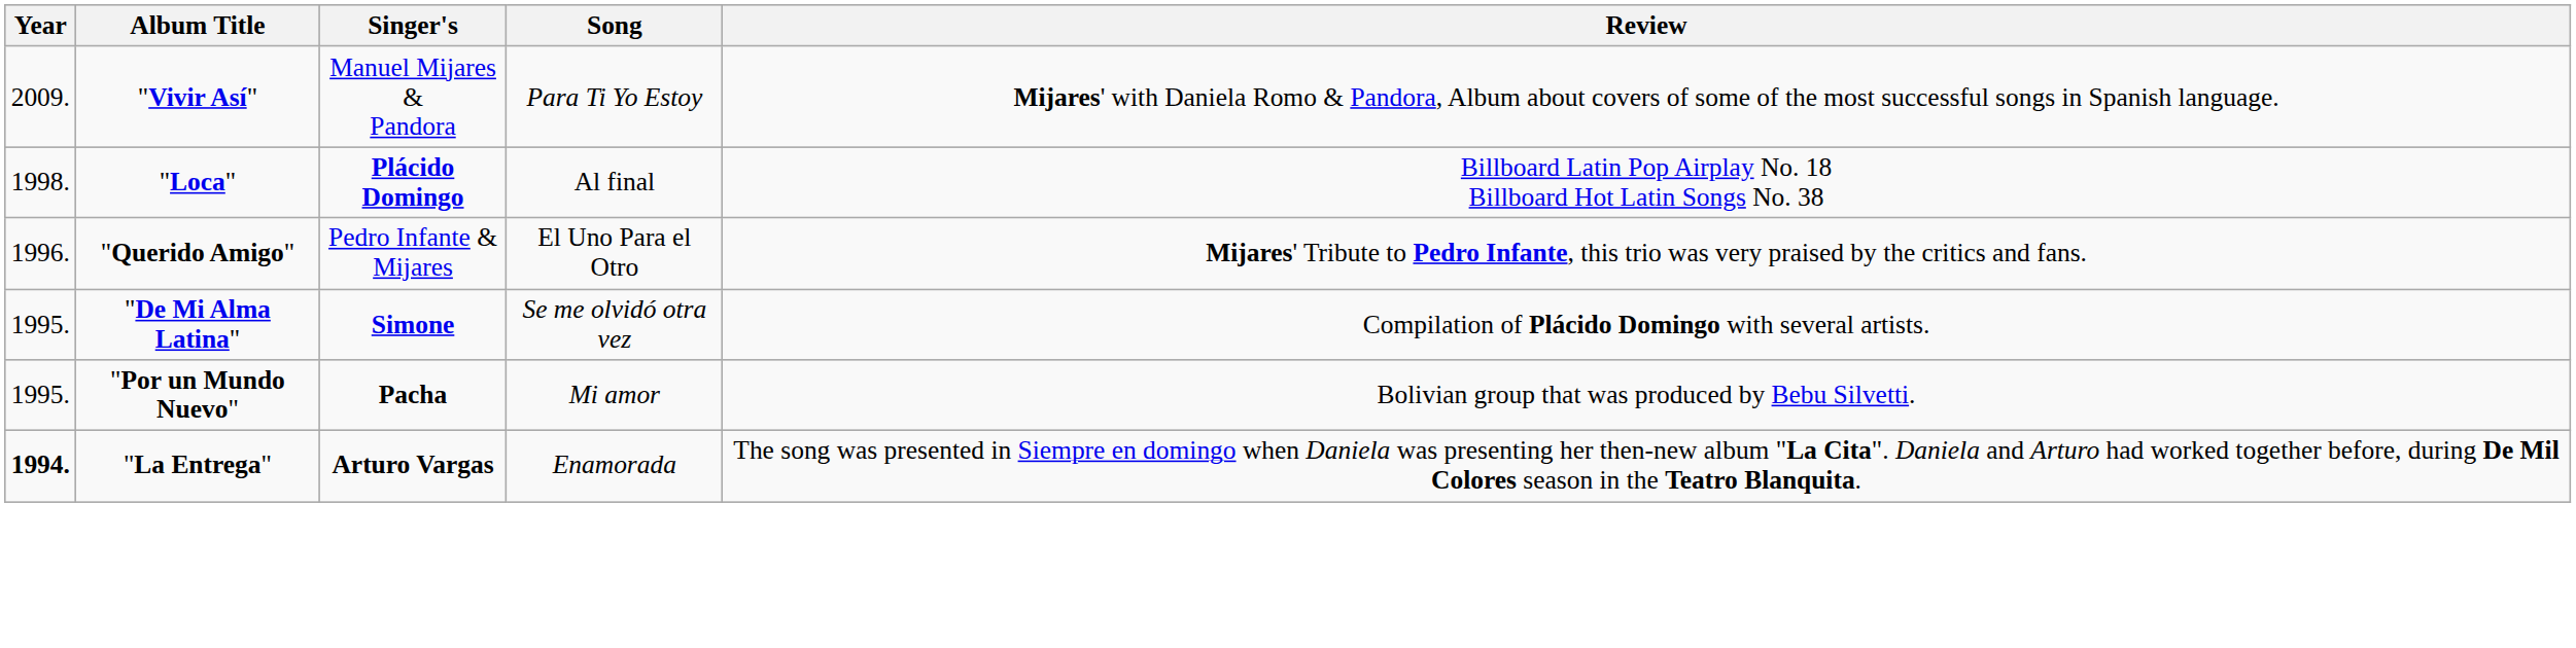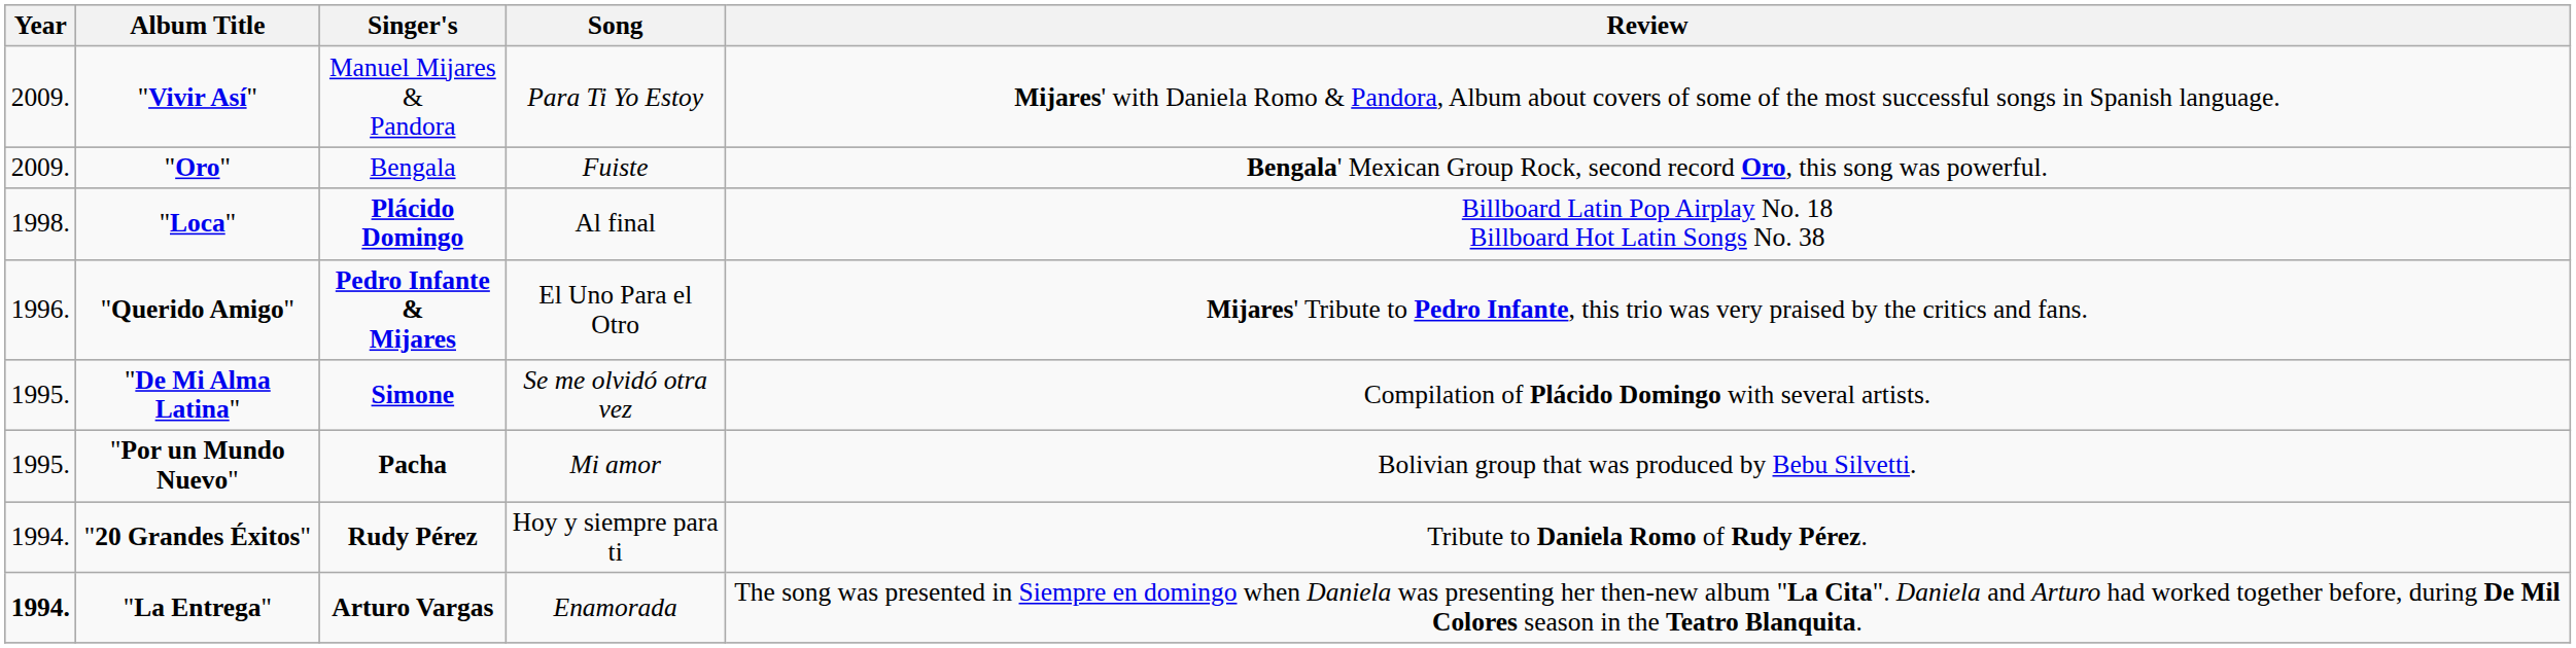 <table class="wikitable">
 <tr>
 <th style="text-align:center;">Year</th>
 <th style="text-align:center;">Album Title</th>
 <th style="text-align:center;">Singer's</th>
 <th style="text-align:center;">Song</th>
 <th style="text-align:center;">Review</th>
 </tr>
 <tr>
 <td>2009.</td>
 <td style="text-align:center;">"<strong><a href='#'>Vivir Así</a></strong>"</td>
 <td style="text-align:center;"><a href='#'>Manuel Mijares</a> &<br><a href='#'>Pandora</a></td>
 <td style="text-align:center;"><em>Para Ti Yo Estoy</em></td>
 <td style="text-align:center;"><strong>Mijares</strong>' with Daniela Romo & <a href='#'>Pandora</a>, Album about covers of some of the most successful songs in Spanish language.</td>
 </tr>
 <tr>
+<td>2009.</td>
+<td style="text-align:center;">"<strong><a href='#'>Oro</a></strong>"</td>
+<td style="text-align:center;"><a href='#'>Bengala</a></td>
+<td style="text-align:center;"><em>Fuiste</em></td>
+<td style="text-align:center;"><strong>Bengala</strong>' Mexican Group Rock, second record <strong><a href='#'>Oro</a></strong>, this song was powerful.</td>
+</tr>
+<tr>
 <td>1998.</td>
 <td style="text-align:center;">"<strong><a href='#'>Loca</a></strong>"</td>
 <td style="text-align:center;"><strong><a href='#'>Plácido Domingo</a></strong></td>
 <td style="text-align:center;">Al final</td>
 <td style="text-align:center;"><a href='#'>Billboard Latin Pop Airplay</a> No. 18<br><a href='#'>Billboard Hot Latin Songs</a> No. 38</td>
 </tr>
 <tr>
 <td>1996.</td>
 <td style="text-align:center;">"<strong>Querido Amigo</strong>"</td>
-<td style="text-align:center;"><a href='#'>Pedro Infante</a> &<br><a href='#'>Mijares</a></td>
+<td style="text-align:center;"><strong><a href='#'>Pedro Infante</a> &<br><a href='#'>Mijares</a></strong></td>
 <td style="text-align:center;">El Uno Para el Otro</td>
 <td style="text-align:center;"><strong>Mijares</strong>' Tribute to <strong><a href='#'>Pedro Infante</a></strong>, this trio was very praised by the critics and fans.</td>
 </tr>
 <tr>
 <td>1995.</td>
 <td style="text-align:center;">"<strong><a href='#'>De Mi Alma Latina</a></strong>"</td>
 <td style="text-align:center;"><strong><a href='#'>Simone</a></strong></td>
 <td style="text-align:center;"><em>Se me olvidó otra vez</em></td>
 <td style="text-align:center;">Compilation of <strong>Plácido Domingo</strong> with several artists.</td>
 </tr>
 <tr>
 <td>1995.</td>
 <td style="text-align:center;">"<strong>Por un Mundo Nuevo</strong>"</td>
 <td style="text-align:center;"><strong>Pacha</strong></td>
 <td style="text-align:center;"><em>Mi amor</em></td>
 <td style="text-align:center;">Bolivian group that was produced by <a href='#'>Bebu Silvetti</a>.</td>
 </tr>
 <tr>
+<td>1994.</td>
+<td style="text-align:center;">"<strong>20 Grandes Éxitos</strong>"</td>
+<td style="text-align:center;"><strong>Rudy Pérez</strong></td>
+<td style="text-align:center;">Hoy y siempre para ti</td>
+<td style="text-align:center;">Tribute to <strong>Daniela Romo</strong> of <strong>Rudy Pérez</strong>.</td>
+</tr>
+<tr>
 <td><strong>1994.</strong></td>
 <td style="text-align:center;">"<strong>La Entrega</strong>"</td>
 <td style="text-align:center;"><strong>Arturo Vargas</strong></td>
 <td style="text-align:center;"><em>Enamorada</em></td>
 <td style="text-align:center;">The song was presented in <a href='#'>Siempre en domingo</a> when <em>Daniela</em> was presenting her then-new album "<strong>La Cita</strong>". <em>Daniela</em> and <em>Arturo</em> had worked together before, during <strong>De Mil Colores</strong> season in the <strong>Teatro Blanquita</strong>.</td>
 </tr>
 </table>
